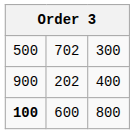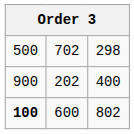 <table class="wikitable" style="margin:0.5em auto;text-align:center;width:9em;height:9em;table-layout:fixed;">
 <tr>
 <th colspan="3">Order 3</th>
 </tr>
 <tr>
 <td>500</td>
 <td>702</td>
-<td>300</td>
+<td>298</td>
 </tr>
 <tr>
 <td>900</td>
 <td>202</td>
 <td>400</td>
 </tr>
 <tr>
 <td><strong>100</strong></td>
 <td>600</td>
-<td>800</td>
+<td>802</td>
 </tr>
 </table>
